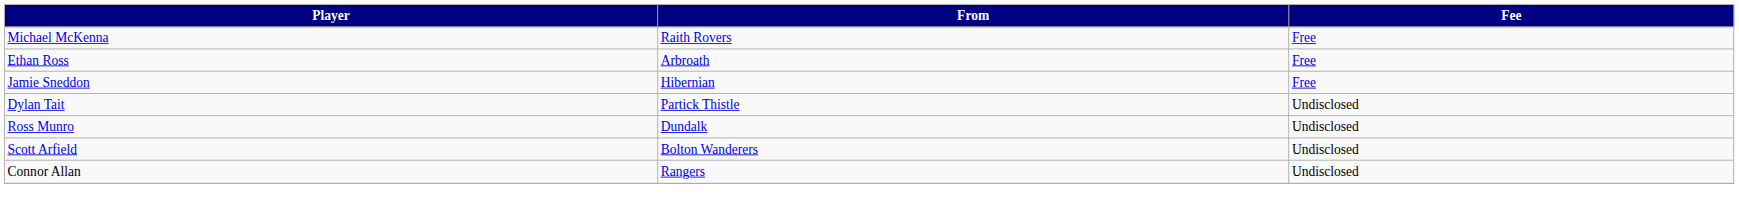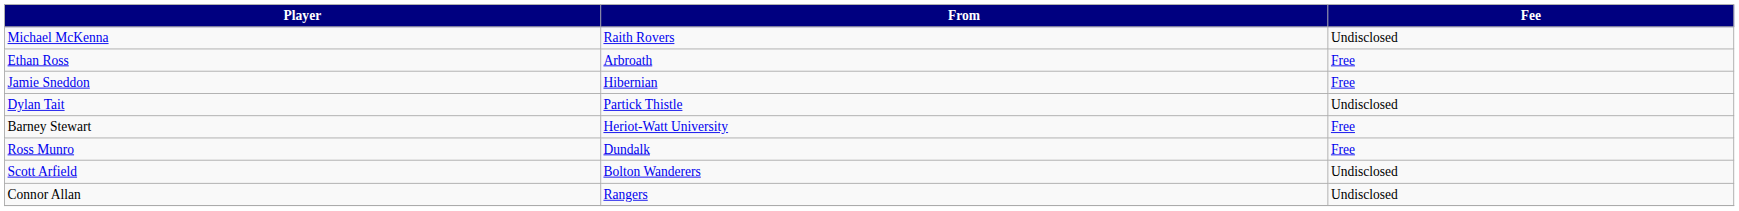 <table class="wikitable" style="text-align:left; font-size:95%;width:98%;">
 <tr>
 <th style="background:navy; color:white;">Player</th>
 <th style="background:navy; color:white;">From</th>
 <th style="background:navy; color:white;">Fee</th>
 </tr>
 <tr>
 <td> <a href='#'>Michael McKenna</a></td>
 <td> <a href='#'>Raith Rovers</a></td>
-<td><a href='#'>Free</a></td>
+<td>Undisclosed</td>
 </tr>
 <tr>
 <td> <a href='#'>Ethan Ross</a></td>
 <td> <a href='#'>Arbroath</a></td>
 <td><a href='#'>Free</a></td>
 </tr>
 <tr>
 <td> <a href='#'>Jamie Sneddon</a></td>
 <td> <a href='#'>Hibernian</a></td>
 <td><a href='#'>Free</a></td>
 </tr>
 <tr>
 <td> <a href='#'>Dylan Tait</a></td>
 <td> <a href='#'>Partick Thistle</a></td>
 <td>Undisclosed</td>
 </tr>
 <tr>
+<td> Barney Stewart</td>
+<td> <a href='#'>Heriot-Watt University</a></td>
+<td><a href='#'>Free</a></td>
+</tr>
+<tr>
 <td> <a href='#'>Ross Munro</a></td>
 <td> <a href='#'>Dundalk</a></td>
-<td>Undisclosed</td>
+<td><a href='#'>Free</a></td>
 </tr>
 <tr>
 <td> <a href='#'>Scott Arfield</a></td>
 <td> <a href='#'>Bolton Wanderers</a></td>
 <td>Undisclosed</td>
 </tr>
 <tr>
 <td> Connor Allan</td>
 <td> <a href='#'>Rangers</a></td>
 <td>Undisclosed</td>
 </tr>
 <tr>
 </tr>
 </table>
